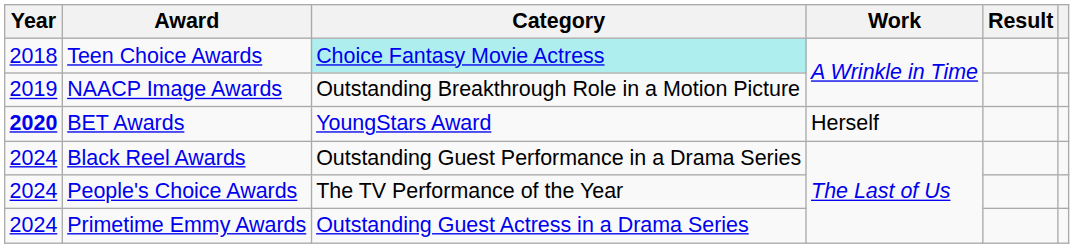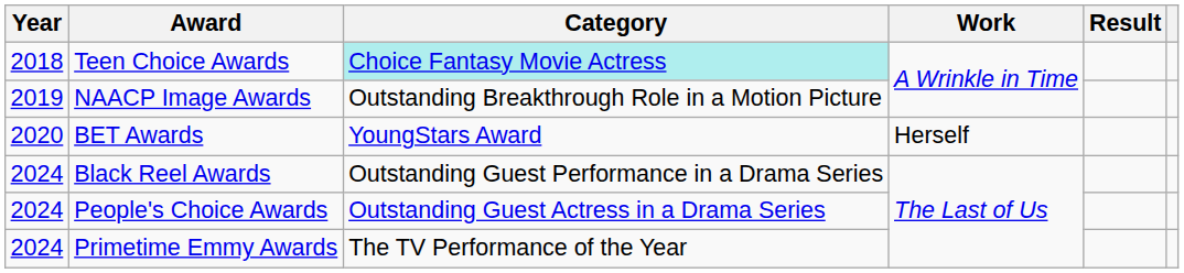 <table class="wikitable sortable">
 <tr>
 <th>Year</th>
 <th>Award</th>
 <th>Category</th>
 <th>Work</th>
 <th>Result</th>
 <th></th>
 </tr>
 <tr>
 <td><a href='#'>2018</a></td>
 <td><a href='#'>Teen Choice Awards</a></td>
 <td style="background: paleturquoise;"><a href='#'>Choice Fantasy Movie Actress</a></td>
 <td rowspan="2"><em><a href='#'>A Wrinkle in Time</a></em></td>
 <td></td>
 <td align="center"></td>
 </tr>
 <tr>
 <td><a href='#'>2019</a></td>
 <td><a href='#'>NAACP Image Awards</a></td>
 <td>Outstanding Breakthrough Role in a Motion Picture</td>
 <td></td>
 <td align="center"></td>
 </tr>
 <tr>
-<td><strong><a href='#'>2020</a></strong></td>
+<td><a href='#'>2020</a></td>
 <td><a href='#'>BET Awards</a></td>
 <td><a href='#'>YoungStars Award</a></td>
 <td>Herself</td>
 <td></td>
 <td align="center"></td>
 </tr>
 <tr>
 <td><a href='#'>2024</a></td>
 <td><a href='#'>Black Reel Awards</a></td>
 <td>Outstanding Guest Performance in a Drama Series</td>
 <td rowspan="3"><em><a href='#'>The Last of Us</a></em></td>
 <td></td>
 <td align="center"></td>
 </tr>
 <tr>
 <td><a href='#'>2024</a></td>
 <td><a href='#'>People's Choice Awards</a></td>
-<td>The TV Performance of the Year</td>
+<td><a href='#'>Outstanding Guest Actress in a Drama Series</a></td>
 <td></td>
 <td align="center"></td>
 </tr>
 <tr>
 <td><a href='#'>2024</a></td>
 <td><a href='#'>Primetime Emmy Awards</a></td>
-<td><a href='#'>Outstanding Guest Actress in a Drama Series</a></td>
+<td>The TV Performance of the Year</td>
 <td></td>
 <td align="center"></td>
 </tr>
 </table>
